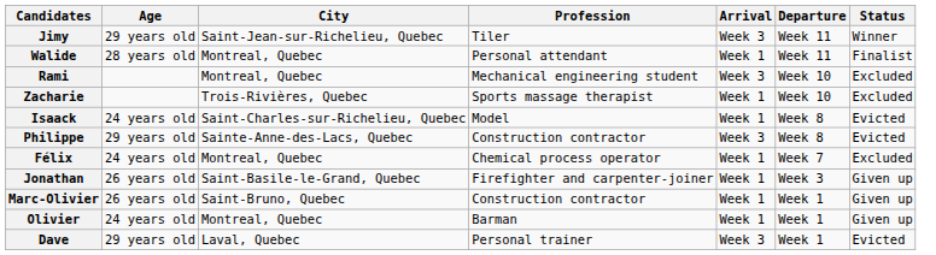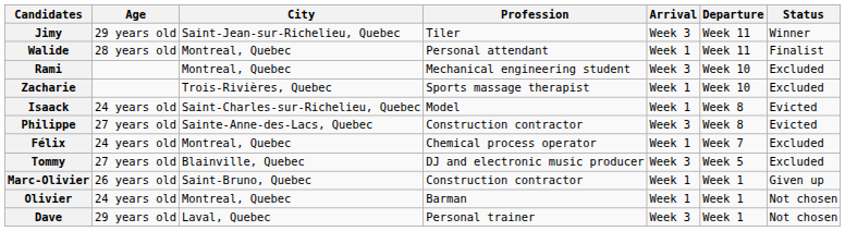 <table class="wikitable">
 <tr>
 <th>Candidates</th>
 <th>Age</th>
 <th>City</th>
 <th>Profession</th>
 <th>Arrival</th>
 <th>Departure</th>
 <th>Status</th>
 </tr>
 <tr>
 <th>Jimy</th>
 <td>29 years old</td>
 <td>Saint-Jean-sur-Richelieu, Quebec</td>
 <td>Tiler</td>
 <td>Week 3</td>
 <td>Week 11</td>
 <td>Winner</td>
 </tr>
 <tr>
 <th>Walide</th>
 <td>28 years old</td>
 <td>Montreal, Quebec</td>
 <td>Personal attendant</td>
 <td>Week 1</td>
 <td>Week 11</td>
 <td>Finalist</td>
 </tr>
 <tr>
 <th>Rami</th>
 <td></td>
 <td>Montreal, Quebec</td>
 <td>Mechanical engineering student</td>
 <td>Week 3</td>
 <td>Week 10</td>
 <td>Excluded</td>
 </tr>
 <tr>
 <th>Zacharie</th>
 <td></td>
 <td>Trois-Rivières, Quebec</td>
 <td>Sports massage therapist</td>
 <td>Week 1</td>
 <td>Week 10</td>
 <td>Excluded</td>
 </tr>
 <tr>
 <th>Isaack</th>
 <td>24 years old</td>
 <td>Saint-Charles-sur-Richelieu, Quebec</td>
 <td>Model</td>
 <td>Week 1</td>
 <td>Week 8</td>
 <td>Evicted</td>
 </tr>
 <tr>
 <th>Philippe</th>
-<td>29 years old</td>
+<td>27 years old</td>
 <td>Sainte-Anne-des-Lacs, Quebec</td>
 <td>Construction contractor</td>
 <td>Week 3</td>
 <td>Week 8</td>
 <td>Evicted</td>
 </tr>
 <tr>
 <th>Félix</th>
 <td>24 years old</td>
 <td>Montreal, Quebec</td>
 <td>Chemical process operator</td>
 <td>Week 1</td>
 <td>Week 7</td>
 <td>Excluded</td>
 </tr>
 <tr>
-<th>Jonathan</th>
-<td>26 years old</td>
-<td>Saint-Basile-le-Grand, Quebec</td>
-<td>Firefighter and carpenter-joiner</td>
-<td>Week 1</td>
+<th>Tommy</th>
+<td>27 years old</td>
+<td>Blainville, Quebec</td>
+<td>DJ and electronic music producer</td>
 <td>Week 3</td>
-<td>Given up</td>
+<td>Week 5</td>
+<td>Excluded</td>
 </tr>
 <tr>
 <th>Marc-Olivier</th>
 <td>26 years old</td>
 <td>Saint-Bruno, Quebec</td>
 <td>Construction contractor</td>
 <td>Week 1</td>
 <td>Week 1</td>
 <td>Given up</td>
 </tr>
 <tr>
 <th>Olivier</th>
 <td>24 years old</td>
 <td>Montreal, Quebec</td>
 <td>Barman</td>
 <td>Week 1</td>
 <td>Week 1</td>
-<td>Given up</td>
+<td>Not chosen</td>
 </tr>
 <tr>
 <th>Dave</th>
 <td>29 years old</td>
 <td>Laval, Quebec</td>
 <td>Personal trainer</td>
 <td>Week 3</td>
 <td>Week 1</td>
-<td>Evicted</td>
+<td>Not chosen</td>
 </tr>
 </table>
